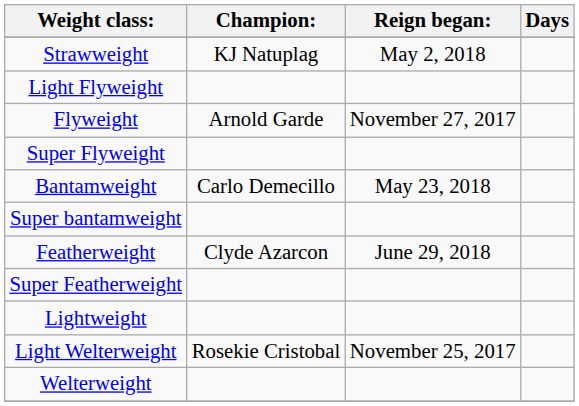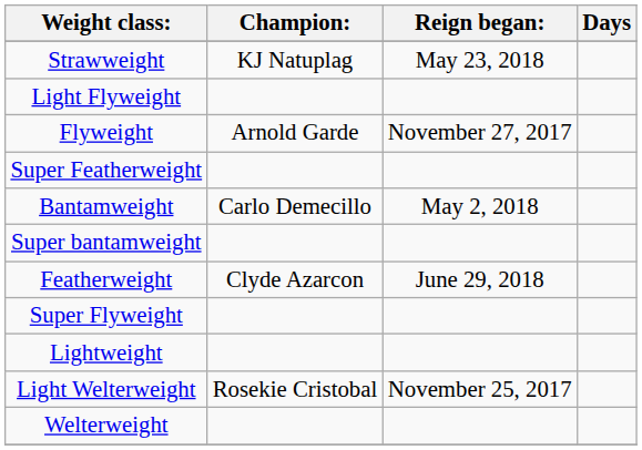 <table class="wikitable sortable" style="text-align: center">
 <tr>
 <th>Weight class:</th>
 <th>Champion:</th>
 <th>Reign began:</th>
 <th>Days</th>
 </tr>
 <tr>
 </tr>
 <tr>
 <td><a href='#'>Strawweight</a></td>
 <td>KJ Natuplag</td>
-<td>May 2, 2018</td>
+<td>May 23, 2018</td>
 <td></td>
 </tr>
 <tr>
 <td><a href='#'>Light Flyweight</a></td>
 <td></td>
 <td></td>
 <td></td>
 </tr>
 <tr>
 <td><a href='#'>Flyweight</a></td>
 <td>Arnold Garde</td>
 <td>November 27, 2017</td>
 <td></td>
 </tr>
 <tr>
-<td><a href='#'>Super Flyweight</a></td>
+<td><a href='#'>Super Featherweight</a></td>
 <td></td>
 <td></td>
 <td></td>
 </tr>
 <tr>
 <td><a href='#'>Bantamweight</a></td>
 <td>Carlo Demecillo</td>
-<td>May 23, 2018</td>
+<td>May 2, 2018</td>
 <td></td>
 </tr>
 <tr>
 <td><a href='#'>Super bantamweight</a></td>
 <td></td>
 <td></td>
 <td></td>
 </tr>
 <tr>
 <td><a href='#'>Featherweight</a></td>
 <td>Clyde Azarcon</td>
 <td>June 29, 2018</td>
 <td></td>
 </tr>
 <tr>
-<td><a href='#'>Super Featherweight</a></td>
+<td><a href='#'>Super Flyweight</a></td>
 <td></td>
 <td></td>
 <td></td>
 </tr>
 <tr>
 <td><a href='#'>Lightweight</a></td>
 <td></td>
 <td></td>
 <td></td>
 </tr>
 <tr>
 <td><a href='#'>Light Welterweight</a></td>
 <td>Rosekie Cristobal</td>
 <td>November 25, 2017</td>
 <td></td>
 </tr>
 <tr>
 <td><a href='#'>Welterweight</a></td>
 <td></td>
 <td></td>
 <td></td>
 </tr>
 <tr>
 </tr>
 </table>
